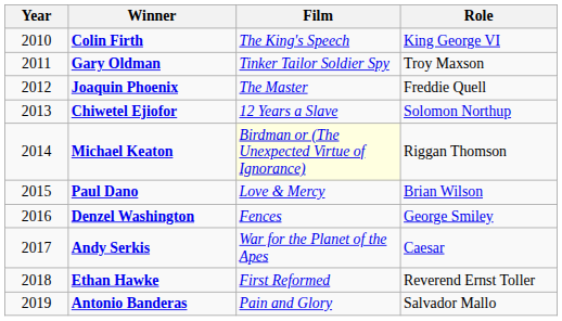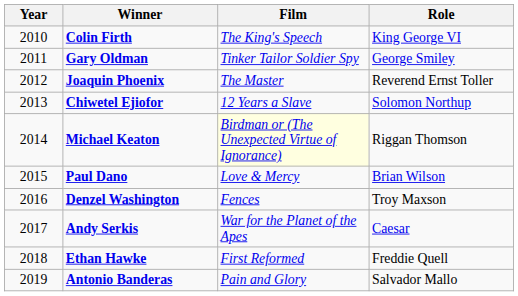 <table class="wikitable" width="95%" cellpadding="5">
 <tr>
 <th width="100"><strong>Year</strong></th>
 <th width="300"><strong>Winner</strong></th>
 <th width="300"><strong>Film</strong></th>
 <th width="300"><strong>Role</strong></th>
 </tr>
 <tr>
 <td style="text-align:center;">2010</td>
 <td><strong><a href='#'>Colin Firth</a></strong></td>
 <td><em><a href='#'>The King's Speech</a></em></td>
 <td><a href='#'>King George VI</a></td>
 </tr>
 <tr>
 <td style="text-align:center;">2011</td>
 <td><strong><a href='#'>Gary Oldman</a></strong></td>
 <td><em><a href='#'>Tinker Tailor Soldier Spy</a></em></td>
-<td>Troy Maxson</td>
+<td><a href='#'>George Smiley</a></td>
 </tr>
 <tr>
 <td style="text-align:center;">2012</td>
 <td><strong><a href='#'>Joaquin Phoenix</a></strong></td>
 <td><em><a href='#'>The Master</a></em></td>
-<td>Freddie Quell</td>
+<td>Reverend Ernst Toller</td>
 </tr>
 <tr>
 <td style="text-align:center;">2013</td>
 <td><strong><a href='#'>Chiwetel Ejiofor</a></strong></td>
 <td><em><a href='#'>12 Years a Slave</a></em></td>
 <td><a href='#'>Solomon Northup</a></td>
 </tr>
 <tr>
 <td style="text-align:center;">2014</td>
 <td><strong><a href='#'>Michael Keaton</a></strong></td>
 <td style="background: lightyellow;"><em><a href='#'>Birdman or (The Unexpected Virtue of Ignorance)</a></em></td>
 <td>Riggan Thomson</td>
 </tr>
 <tr>
 <td style="text-align:center;">2015</td>
 <td><strong><a href='#'>Paul Dano</a></strong></td>
 <td><em><a href='#'>Love & Mercy</a></em></td>
 <td><a href='#'>Brian Wilson</a></td>
 </tr>
 <tr>
 <td style="text-align:center;">2016</td>
 <td><strong><a href='#'>Denzel Washington</a></strong></td>
 <td><em><a href='#'>Fences</a></em></td>
-<td><a href='#'>George Smiley</a></td>
+<td>Troy Maxson</td>
 </tr>
 <tr>
 <td style="text-align:center;">2017</td>
 <td><strong><a href='#'>Andy Serkis</a></strong></td>
 <td><em><a href='#'>War for the Planet of the Apes</a></em></td>
 <td><a href='#'>Caesar</a></td>
 </tr>
 <tr>
 <td style="text-align:center;">2018</td>
 <td><strong><a href='#'>Ethan Hawke</a></strong></td>
 <td><em><a href='#'>First Reformed</a></em></td>
-<td>Reverend Ernst Toller</td>
+<td>Freddie Quell</td>
 </tr>
 <tr>
 <td style="text-align:center;">2019</td>
 <td><strong><a href='#'>Antonio Banderas</a></strong></td>
 <td><em><a href='#'>Pain and Glory</a></em></td>
 <td>Salvador Mallo</td>
 </tr>
 </table>
